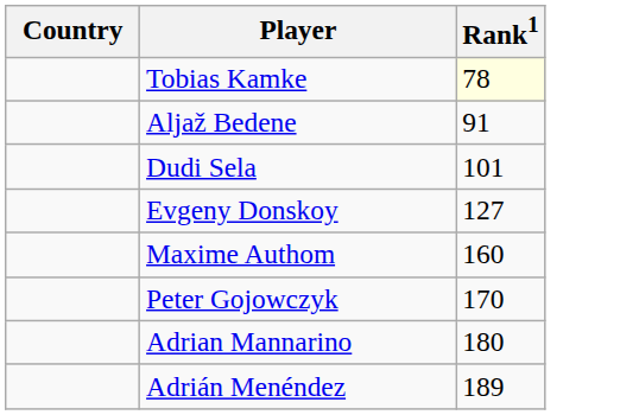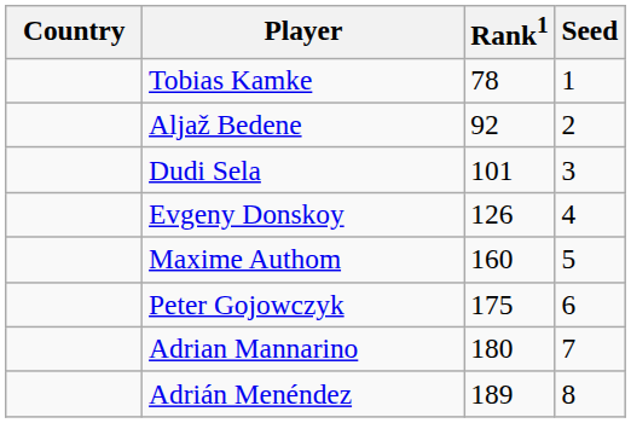 <table class="sortable wikitable">
 <tr>
 <th width="70">Country</th>
 <th width="175">Player</th>
 <th>Rank<sup>1</sup></th>
+<th>Seed</th>
 </tr>
 <tr>
 <td></td>
 <td><a href='#'>Tobias Kamke</a></td>
-<td style="background: lightyellow;">78</td>
+<td>78</td>
+<td>1</td>
 </tr>
 <tr>
 <td></td>
 <td><a href='#'>Aljaž Bedene</a></td>
-<td>91</td>
+<td>92</td>
+<td>2</td>
 </tr>
 <tr>
 <td></td>
 <td><a href='#'>Dudi Sela</a></td>
 <td>101</td>
+<td>3</td>
 </tr>
 <tr>
 <td></td>
 <td><a href='#'>Evgeny Donskoy</a></td>
-<td>127</td>
+<td>126</td>
+<td>4</td>
 </tr>
 <tr>
 <td></td>
 <td><a href='#'>Maxime Authom</a></td>
 <td>160</td>
+<td>5</td>
 </tr>
 <tr>
 <td></td>
 <td><a href='#'>Peter Gojowczyk</a></td>
-<td>170</td>
+<td>175</td>
+<td>6</td>
 </tr>
 <tr>
 <td></td>
 <td><a href='#'>Adrian Mannarino</a></td>
 <td>180</td>
+<td>7</td>
 </tr>
 <tr>
 <td></td>
 <td><a href='#'>Adrián Menéndez</a></td>
 <td>189</td>
+<td>8</td>
 </tr>
 </table>
